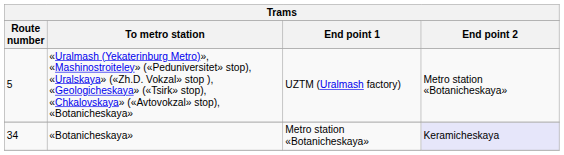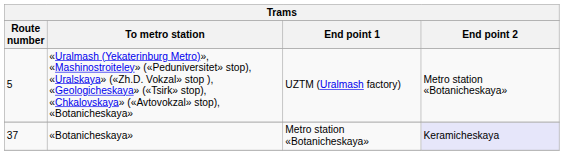 <table class="wikitable">
 <tr>
 <th colspan=4>Trams</th>
 </tr>
 <tr>
 </tr>
 <tr ---->
 <th width="2%">Route number</th>
 <th width="41%">To metro station</th>
 <th width="24%">End point 1</th>
 <th width="24%">End point 2</th>
 </tr>
 <tr>
 </tr>
 <tr ----align="center">
 <td>5</td>
 <td>«<a href='#'>Uralmash (Yekaterinburg Metro)</a>», «<a href='#'>Mashinostroiteley</a>» («Peduniversitet» stop), «<a href='#'>Uralskaya</a>» («Zh.D. Vokzal» stop ), «<a href='#'>Geologicheskaya</a>» («Tsirk» stop), «<a href='#'>Chkalovskaya</a>» («Avtovokzal» stop), «Botanicheskaya»</td>
 <td>UZTM (<a href='#'>Uralmash</a> factory)</td>
 <td>Metro station «Botanicheskaya»</td>
 </tr>
 <tr>
 </tr>
 <tr ----align="center">
-<td>34</td>
+<td>37</td>
 <td>«Botanicheskaya»</td>
 <td>Metro station «Botanicheskaya»</td>
 <td style="background: lavender;">Keramicheskaya</td>
 </tr>
 <tr>
 </tr>
 </table>
